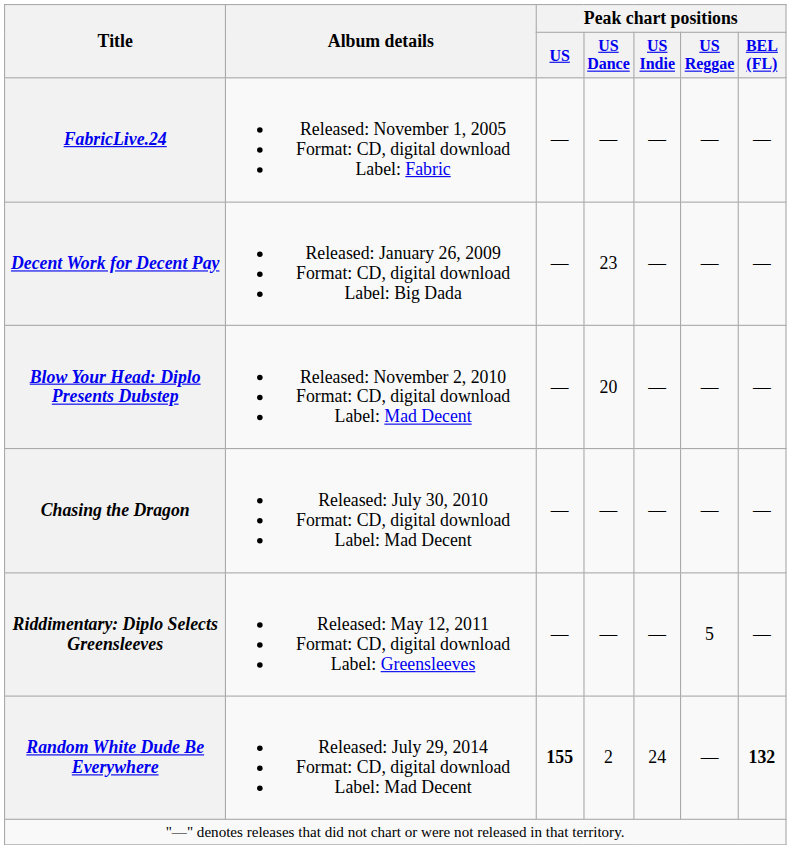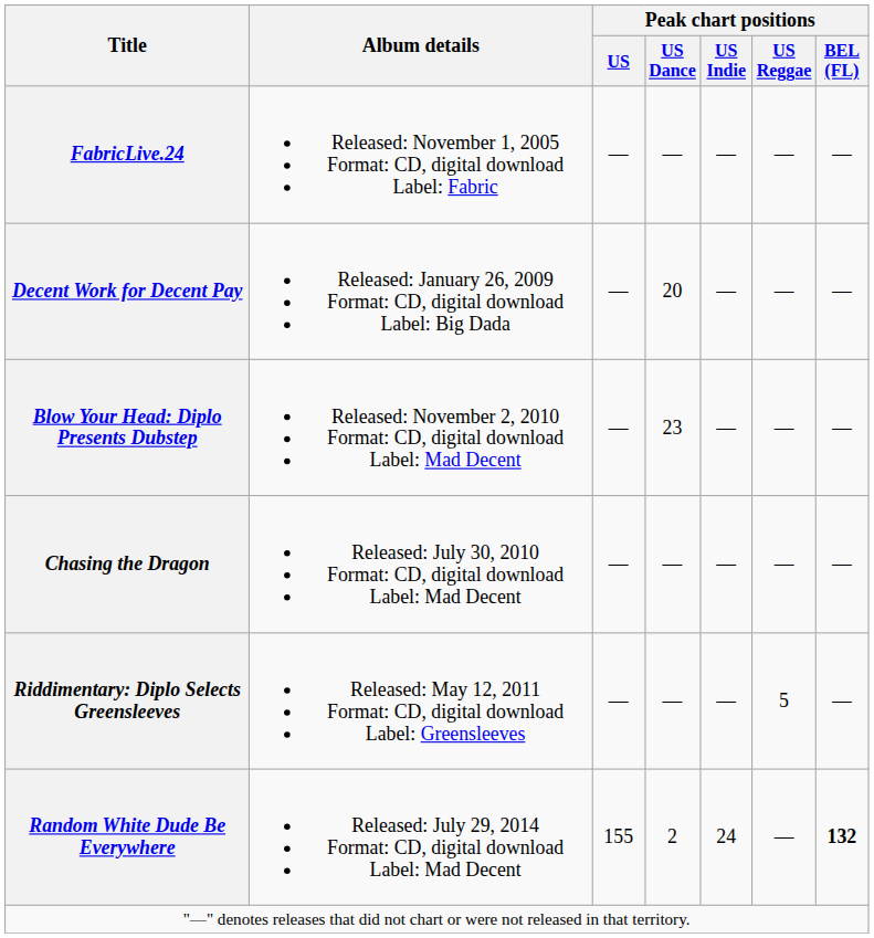 <table class="wikitable plainrowheaders" style="text-align:center;">
 <tr>
 <th scope="col" rowspan="2" style="width:12em;">Title</th>
 <th scope="col" rowspan="2" style="width:17em;">Album details</th>
 <th scope="col" colspan="5">Peak chart positions</th>
 </tr>
 <tr>
 <th scope="col" style="width:2.5em;font-size:90%;"><a href='#'>US</a><br></th>
 <th scope="col" style="width:2.5em;font-size:90%;"><a href='#'>US<br>Dance</a><br></th>
 <th scope="col" style="width:2.5em;font-size:90%;"><a href='#'>US<br>Indie</a><br></th>
 <th scope="col" style="width:2.5em;font-size:90%;"><a href='#'>US<br>Reggae</a><br></th>
 <th scope="col" style="width:2.5em;font-size:90%;"><a href='#'>BEL<br>(FL)</a><br></th>
 </tr>
 <tr>
 <th scope="row"><em><a href='#'>FabricLive.24</a></em></th>
 <td><br><ul><li>Released: November 1, 2005</li><li>Format: CD, digital download</li><li>Label: <a href='#'>Fabric</a></li></ul></td>
 <td>—</td>
 <td>—</td>
 <td>—</td>
 <td>—</td>
 <td>—</td>
 </tr>
 <tr>
 <th scope="row"><em><a href='#'>Decent Work for Decent Pay</a></em></th>
 <td><br><ul><li>Released: January 26, 2009</li><li>Format: CD, digital download</li><li>Label: Big Dada</li></ul></td>
 <td>—</td>
-<td>23</td>
+<td>20</td>
 <td>—</td>
 <td>—</td>
 <td>—</td>
 </tr>
 <tr>
 <th scope="row"><em><a href='#'>Blow Your Head: Diplo Presents Dubstep</a></em></th>
 <td><br><ul><li>Released: November 2, 2010</li><li>Format: CD, digital download</li><li>Label: <a href='#'>Mad Decent</a></li></ul></td>
 <td>—</td>
-<td>20</td>
+<td>23</td>
 <td>—</td>
 <td>—</td>
 <td>—</td>
 </tr>
 <tr>
 <th scope="row"><em>Chasing the Dragon</em></th>
 <td><br><ul><li>Released: July 30, 2010</li><li>Format: CD, digital download</li><li>Label: Mad Decent</li></ul></td>
 <td>—</td>
 <td>—</td>
 <td>—</td>
 <td>—</td>
 <td>—</td>
 </tr>
 <tr>
 <th scope="row"><em>Riddimentary: Diplo Selects Greensleeves</em></th>
 <td><br><ul><li>Released: May 12, 2011</li><li>Format: CD, digital download</li><li>Label: <a href='#'>Greensleeves</a></li></ul></td>
 <td>—</td>
 <td>—</td>
 <td>—</td>
 <td>5</td>
 <td>—</td>
 </tr>
 <tr>
 <th scope="row"><em><a href='#'>Random White Dude Be Everywhere</a></em></th>
 <td><br><ul><li>Released: July 29, 2014</li><li>Format: CD, digital download</li><li>Label: Mad Decent</li></ul></td>
-<td><strong>155</strong></td>
+<td>155</td>
 <td>2</td>
 <td>24</td>
 <td>—</td>
 <td><strong>132</strong></td>
 </tr>
 <tr>
 <td colspan="14" style="text-align:center; font-size:85%;">"—" denotes releases that did not chart or were not released in that territory.</td>
 </tr>
 </table>
